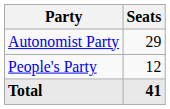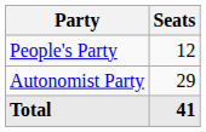 <table class=wikitable style="text-align:right">
 <tr>
 <th>Party</th>
 <th>Seats</th>
 </tr>
 <tr>
+<td align=left><a href='#'>People's Party</a></td>
+<td>12</td>
+</tr>
+<tr>
 <td align=left><a href='#'>Autonomist Party</a></td>
 <td>29</td>
-</tr>
-<tr>
-<td align=left><a href='#'>People's Party</a></td>
-<td>12</td>
 </tr>
 <tr>
 <td align=left style="background-color:#E9E9E9"><strong>Total</strong></td>
 <td style="background-color:#E9E9E9"><strong>41</strong></td>
 </tr>
 </table>
